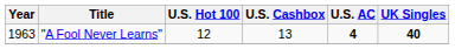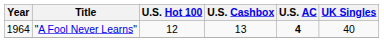 <table class="wikitable">
 <tr>
 <th>Year</th>
 <th>Title</th>
 <th>U.S. <a href='#'>Hot 100</a></th>
 <th>U.S. <a href='#'>Cashbox</a></th>
 <th>U.S. <a href='#'>AC</a></th>
 <th><a href='#'>UK Singles</a></th>
 </tr>
 <tr>
-<td>1963</td>
+<td>1964</td>
 <td>"<a href='#'>A Fool Never Learns</a>"</td>
 <td align="center">12</td>
 <td align="center">13</td>
 <td align="center"><strong>4</strong></td>
-<td align="center"><strong>40</strong></td>
+<td align="center">40</td>
 </tr>
 <tr>
 </tr>
 </table>
